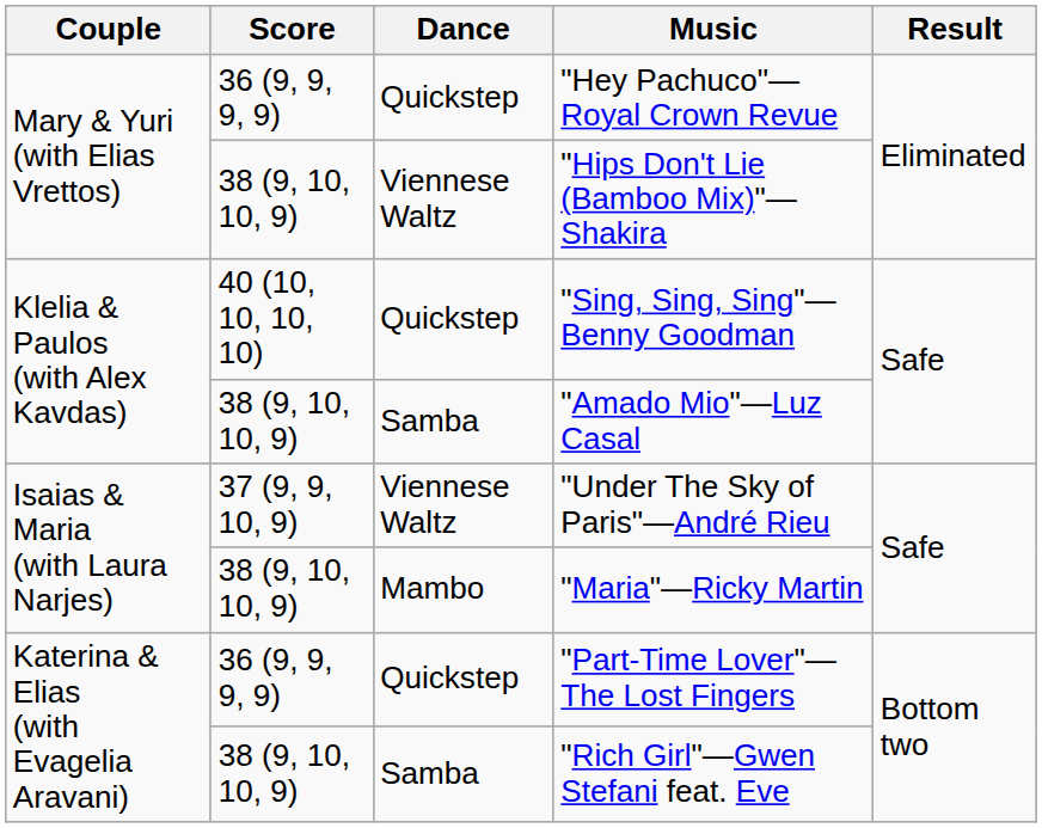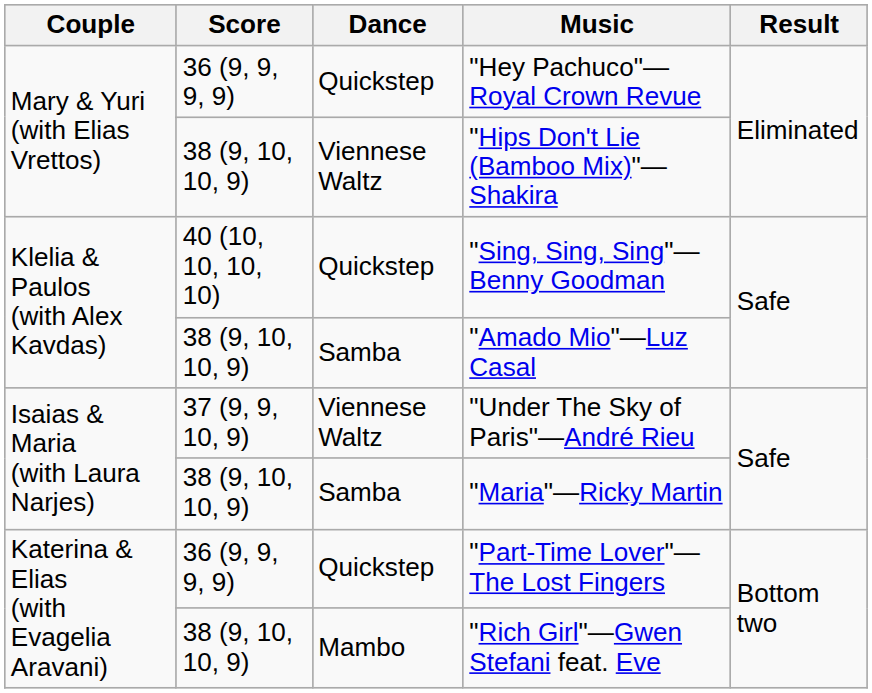 <table class="wikitable sortable" style="width:85%;">
 <tr>
 <th>Couple</th>
 <th>Score</th>
 <th>Dance</th>
 <th>Music</th>
 <th>Result</th>
 </tr>
 <tr>
 <td rowspan="2">Mary & Yuri<br>(with Elias Vrettos)</td>
 <td>36 (9, 9, 9, 9)</td>
 <td>Quickstep</td>
 <td>"Hey Pachuco"—<a href='#'>Royal Crown Revue</a></td>
 <td rowspan="2">Eliminated</td>
 </tr>
 <tr>
 <td>38 (9, 10, 10, 9)</td>
 <td>Viennese Waltz</td>
 <td>"<a href='#'>Hips Don't Lie (Bamboo Mix)</a>"—<a href='#'>Shakira</a></td>
 </tr>
 <tr>
 <td rowspan="2">Klelia & Paulos<br>(with Alex Kavdas)</td>
 <td>40 (10, 10, 10, 10)</td>
 <td>Quickstep</td>
 <td>"<a href='#'>Sing, Sing, Sing</a>"—<a href='#'>Benny Goodman</a></td>
 <td rowspan="2">Safe</td>
 </tr>
 <tr>
 <td>38 (9, 10, 10, 9)</td>
 <td>Samba</td>
 <td>"<a href='#'>Amado Mio</a>"—<a href='#'>Luz Casal</a></td>
 </tr>
 <tr>
 <td rowspan="2">Isaias & Maria<br>(with Laura Narjes)</td>
 <td>37 (9, 9, 10, 9)</td>
 <td>Viennese Waltz</td>
 <td>"Under The Sky of Paris"—<a href='#'>André Rieu</a></td>
 <td rowspan="2">Safe</td>
 </tr>
 <tr>
 <td>38 (9, 10, 10, 9)</td>
-<td>Mambo</td>
+<td>Samba</td>
 <td>"<a href='#'>Maria</a>"—<a href='#'>Ricky Martin</a></td>
 </tr>
 <tr>
 <td rowspan="2">Katerina & Elias<br>(with Evagelia Aravani)</td>
 <td>36 (9, 9, 9, 9)</td>
 <td>Quickstep</td>
 <td>"<a href='#'>Part-Time Lover</a>"—<a href='#'>The Lost Fingers</a></td>
 <td rowspan="2">Bottom two</td>
 </tr>
 <tr>
 <td>38 (9, 10, 10, 9)</td>
-<td>Samba</td>
+<td>Mambo</td>
 <td>"<a href='#'>Rich Girl</a>"—<a href='#'>Gwen Stefani</a> feat. <a href='#'>Eve</a></td>
 </tr>
 </table>
